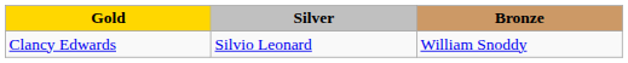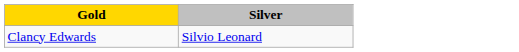 <table class="wikitable" style="text-align:left">
 <tr align="center">
 <td width=200 bgcolor=gold><strong>Gold</strong></td>
 <td width=200 bgcolor=silver><strong>Silver</strong></td>
-<td width=200 bgcolor=CC9966><strong>Bronze</strong></td>
 </tr>
 <tr>
 <td><a href='#'>Clancy Edwards</a><br><em></em></td>
 <td><a href='#'>Silvio Leonard</a><br><em></em></td>
-<td><a href='#'>William Snoddy</a><br><em></em></td>
 </tr>
 </table>
